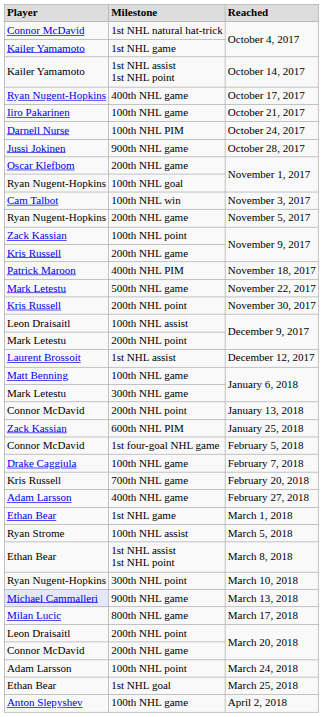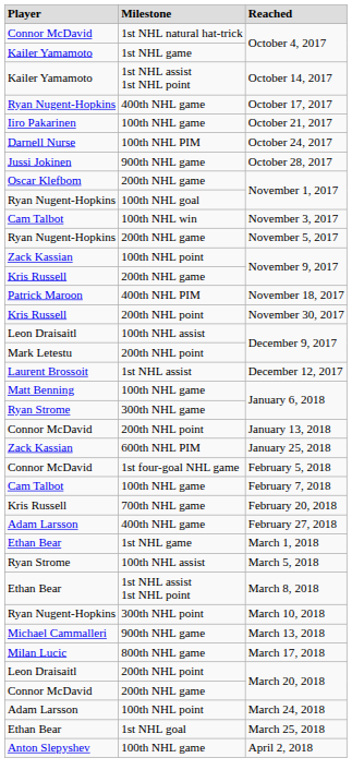 <table class="wikitable" width="auto">
 <tr style="background:#ddd;">
 <td><strong>Player</strong></td>
 <td><strong>Milestone</strong></td>
 <td><strong>Reached</strong></td>
 </tr>
 <tr>
 <td><a href='#'>Connor McDavid</a></td>
 <td>1st NHL natural hat-trick</td>
 <td rowspan="2">October 4, 2017</td>
 </tr>
 <tr>
 <td><a href='#'>Kailer Yamamoto</a></td>
 <td>1st NHL game</td>
 </tr>
 <tr>
 <td>Kailer Yamamoto</td>
 <td>1st NHL assist<br>1st NHL point</td>
 <td>October 14, 2017</td>
 </tr>
 <tr>
 <td><a href='#'>Ryan Nugent-Hopkins</a></td>
 <td>400th NHL game</td>
 <td>October 17, 2017</td>
 </tr>
 <tr>
 <td><a href='#'>Iiro Pakarinen</a></td>
 <td>100th NHL game</td>
 <td>October 21, 2017</td>
 </tr>
 <tr>
 <td><a href='#'>Darnell Nurse</a></td>
 <td>100th NHL PIM</td>
 <td>October 24, 2017</td>
 </tr>
 <tr>
 <td><a href='#'>Jussi Jokinen</a></td>
 <td>900th NHL game</td>
 <td>October 28, 2017</td>
 </tr>
 <tr>
 <td><a href='#'>Oscar Klefbom</a></td>
 <td>200th NHL game</td>
 <td rowspan="2">November 1, 2017</td>
 </tr>
 <tr>
 <td>Ryan Nugent-Hopkins</td>
 <td>100th NHL goal</td>
 </tr>
 <tr>
 <td><a href='#'>Cam Talbot</a></td>
 <td>100th NHL win</td>
 <td>November 3, 2017</td>
 </tr>
 <tr>
 <td>Ryan Nugent-Hopkins</td>
 <td>200th NHL game</td>
 <td>November 5, 2017</td>
 </tr>
 <tr>
 <td><a href='#'>Zack Kassian</a></td>
 <td>100th NHL point</td>
 <td rowspan="2">November 9, 2017</td>
 </tr>
 <tr>
 <td><a href='#'>Kris Russell</a></td>
 <td>200th NHL game</td>
 </tr>
 <tr>
 <td><a href='#'>Patrick Maroon</a></td>
 <td>400th NHL PIM</td>
 <td>November 18, 2017</td>
 </tr>
 <tr>
-<td><a href='#'>Mark Letestu</a></td>
-<td>500th NHL game</td>
-<td>November 22, 2017</td>
-</tr>
-<tr>
 <td><a href='#'>Kris Russell</a></td>
 <td>200th NHL point</td>
 <td>November 30, 2017</td>
 </tr>
 <tr>
 <td>Leon Draisaitl</td>
 <td>100th NHL assist</td>
 <td rowspan="2">December 9, 2017</td>
 </tr>
 <tr>
 <td>Mark Letestu</td>
 <td>200th NHL point</td>
 </tr>
 <tr>
 <td><a href='#'>Laurent Brossoit</a></td>
 <td>1st NHL assist</td>
 <td>December 12, 2017</td>
 </tr>
 <tr>
 <td><a href='#'>Matt Benning</a></td>
 <td>100th NHL game</td>
 <td rowspan="2">January 6, 2018</td>
 </tr>
 <tr>
-<td>Mark Letestu</td>
+<td><a href='#'>Ryan Strome</a></td>
 <td>300th NHL game</td>
 </tr>
 <tr>
 <td>Connor McDavid</td>
 <td>200th NHL point</td>
 <td>January 13, 2018</td>
 </tr>
 <tr>
 <td><a href='#'>Zack Kassian</a></td>
 <td>600th NHL PIM</td>
 <td>January 25, 2018</td>
 </tr>
 <tr>
 <td>Connor McDavid</td>
 <td>1st four-goal NHL game</td>
 <td>February 5, 2018</td>
 </tr>
 <tr>
-<td><a href='#'>Drake Caggiula</a></td>
+<td><a href='#'>Cam Talbot</a></td>
 <td>100th NHL game</td>
 <td>February 7, 2018</td>
 </tr>
 <tr>
 <td>Kris Russell</td>
 <td>700th NHL game</td>
 <td>February 20, 2018</td>
 </tr>
 <tr>
 <td><a href='#'>Adam Larsson</a></td>
 <td>400th NHL game</td>
 <td>February 27, 2018</td>
 </tr>
 <tr>
 <td><a href='#'>Ethan Bear</a></td>
 <td>1st NHL game</td>
 <td>March 1, 2018</td>
 </tr>
 <tr>
 <td>Ryan Strome</td>
 <td>100th NHL assist</td>
 <td>March 5, 2018</td>
 </tr>
 <tr>
 <td>Ethan Bear</td>
 <td>1st NHL assist<br>1st NHL point</td>
 <td>March 8, 2018</td>
 </tr>
 <tr>
 <td>Ryan Nugent-Hopkins</td>
 <td>300th NHL point</td>
 <td>March 10, 2018</td>
 </tr>
 <tr>
-<td style="background: lavender;"><a href='#'>Michael Cammalleri</a></td>
+<td><a href='#'>Michael Cammalleri</a></td>
 <td>900th NHL game</td>
 <td>March 13, 2018</td>
 </tr>
 <tr>
 <td><a href='#'>Milan Lucic</a></td>
 <td>800th NHL game</td>
 <td>March 17, 2018</td>
 </tr>
 <tr>
 <td>Leon Draisaitl</td>
 <td>200th NHL point</td>
 <td rowspan="2">March 20, 2018</td>
 </tr>
 <tr>
 <td>Connor McDavid</td>
 <td>200th NHL game</td>
 </tr>
 <tr>
 <td>Adam Larsson</td>
 <td>100th NHL point</td>
 <td>March 24, 2018</td>
 </tr>
 <tr>
 <td>Ethan Bear</td>
 <td>1st NHL goal</td>
 <td>March 25, 2018</td>
 </tr>
 <tr>
 <td><a href='#'>Anton Slepyshev</a></td>
 <td>100th NHL game</td>
 <td>April 2, 2018</td>
 </tr>
 </table>
